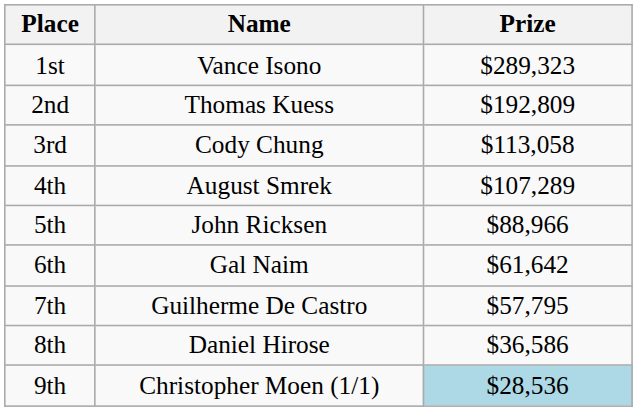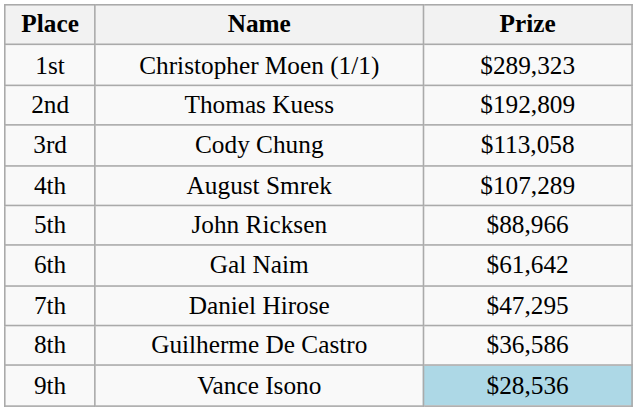 <table class="wikitable">
 <tr>
 <th width="50">Place</th>
 <th width="200">Name</th>
 <th width="125">Prize</th>
 </tr>
 <tr>
 <td align=center>1st</td>
-<td align=center> Vance Isono</td>
+<td align=center> Christopher Moen (1/1)</td>
 <td align=center>$289,323</td>
 </tr>
 <tr>
 <td align=center>2nd</td>
 <td align=center> Thomas Kuess</td>
 <td align=center>$192,809</td>
 </tr>
 <tr>
 <td align=center>3rd</td>
 <td align=center> Cody Chung</td>
 <td align=center>$113,058</td>
 </tr>
 <tr>
 <td align=center>4th</td>
 <td align=center> August Smrek</td>
 <td align=center>$107,289</td>
 </tr>
 <tr>
 <td align=center>5th</td>
 <td align=center> John Ricksen</td>
 <td align=center>$88,966</td>
 </tr>
 <tr>
 <td align=center>6th</td>
 <td align=center> Gal Naim</td>
 <td align=center>$61,642</td>
 </tr>
 <tr>
 <td align=center>7th</td>
-<td align=center> Guilherme De Castro</td>
-<td align=center>$57,795</td>
+<td align=center> Daniel Hirose</td>
+<td align=center>$47,295</td>
 </tr>
 <tr>
 <td align=center>8th</td>
-<td align=center> Daniel Hirose</td>
+<td align=center> Guilherme De Castro</td>
 <td align=center>$36,586</td>
 </tr>
 <tr>
 <td align=center>9th</td>
-<td align=center> Christopher Moen (1/1)</td>
+<td align=center> Vance Isono</td>
 <td align=center style="background: lightblue;">$28,536</td>
 </tr>
 </table>
